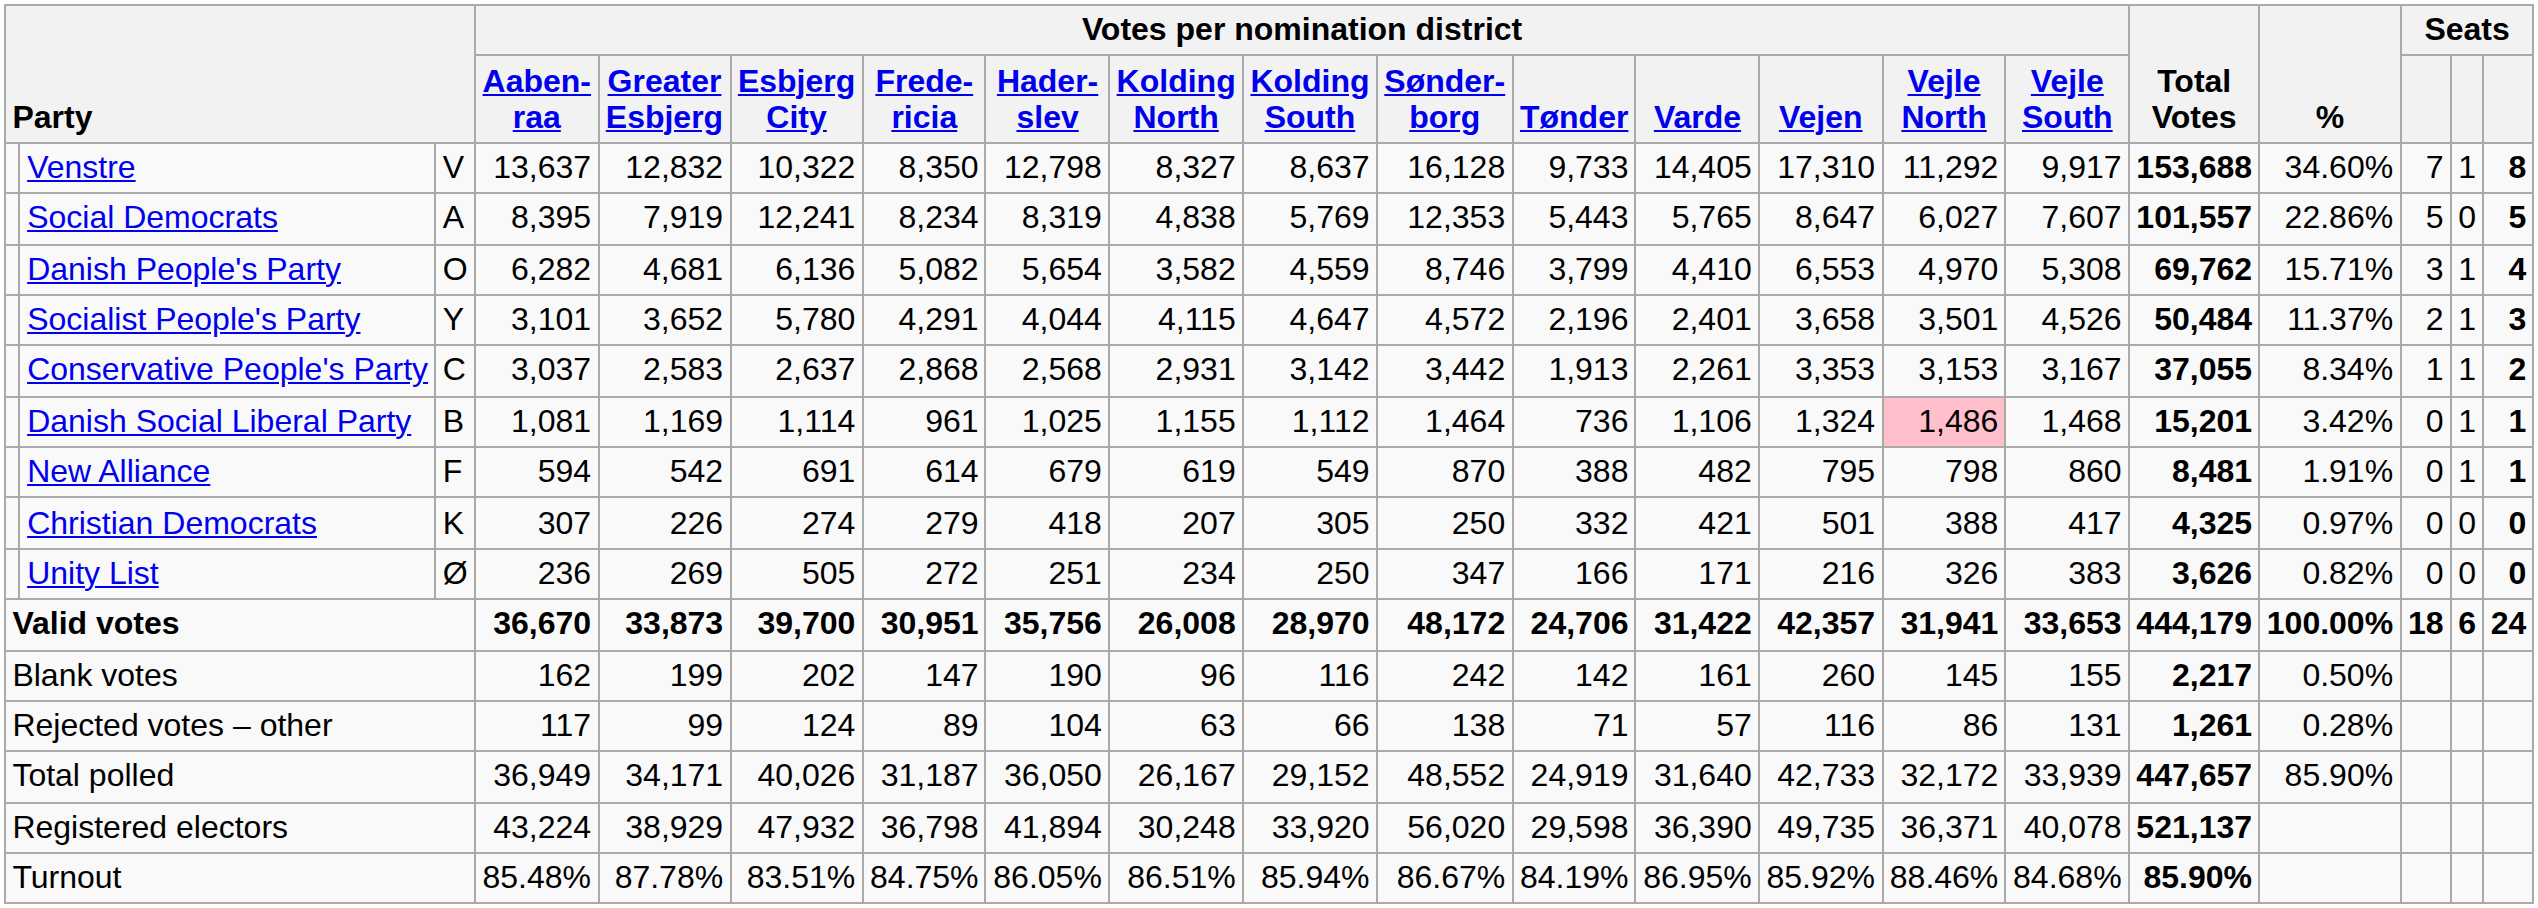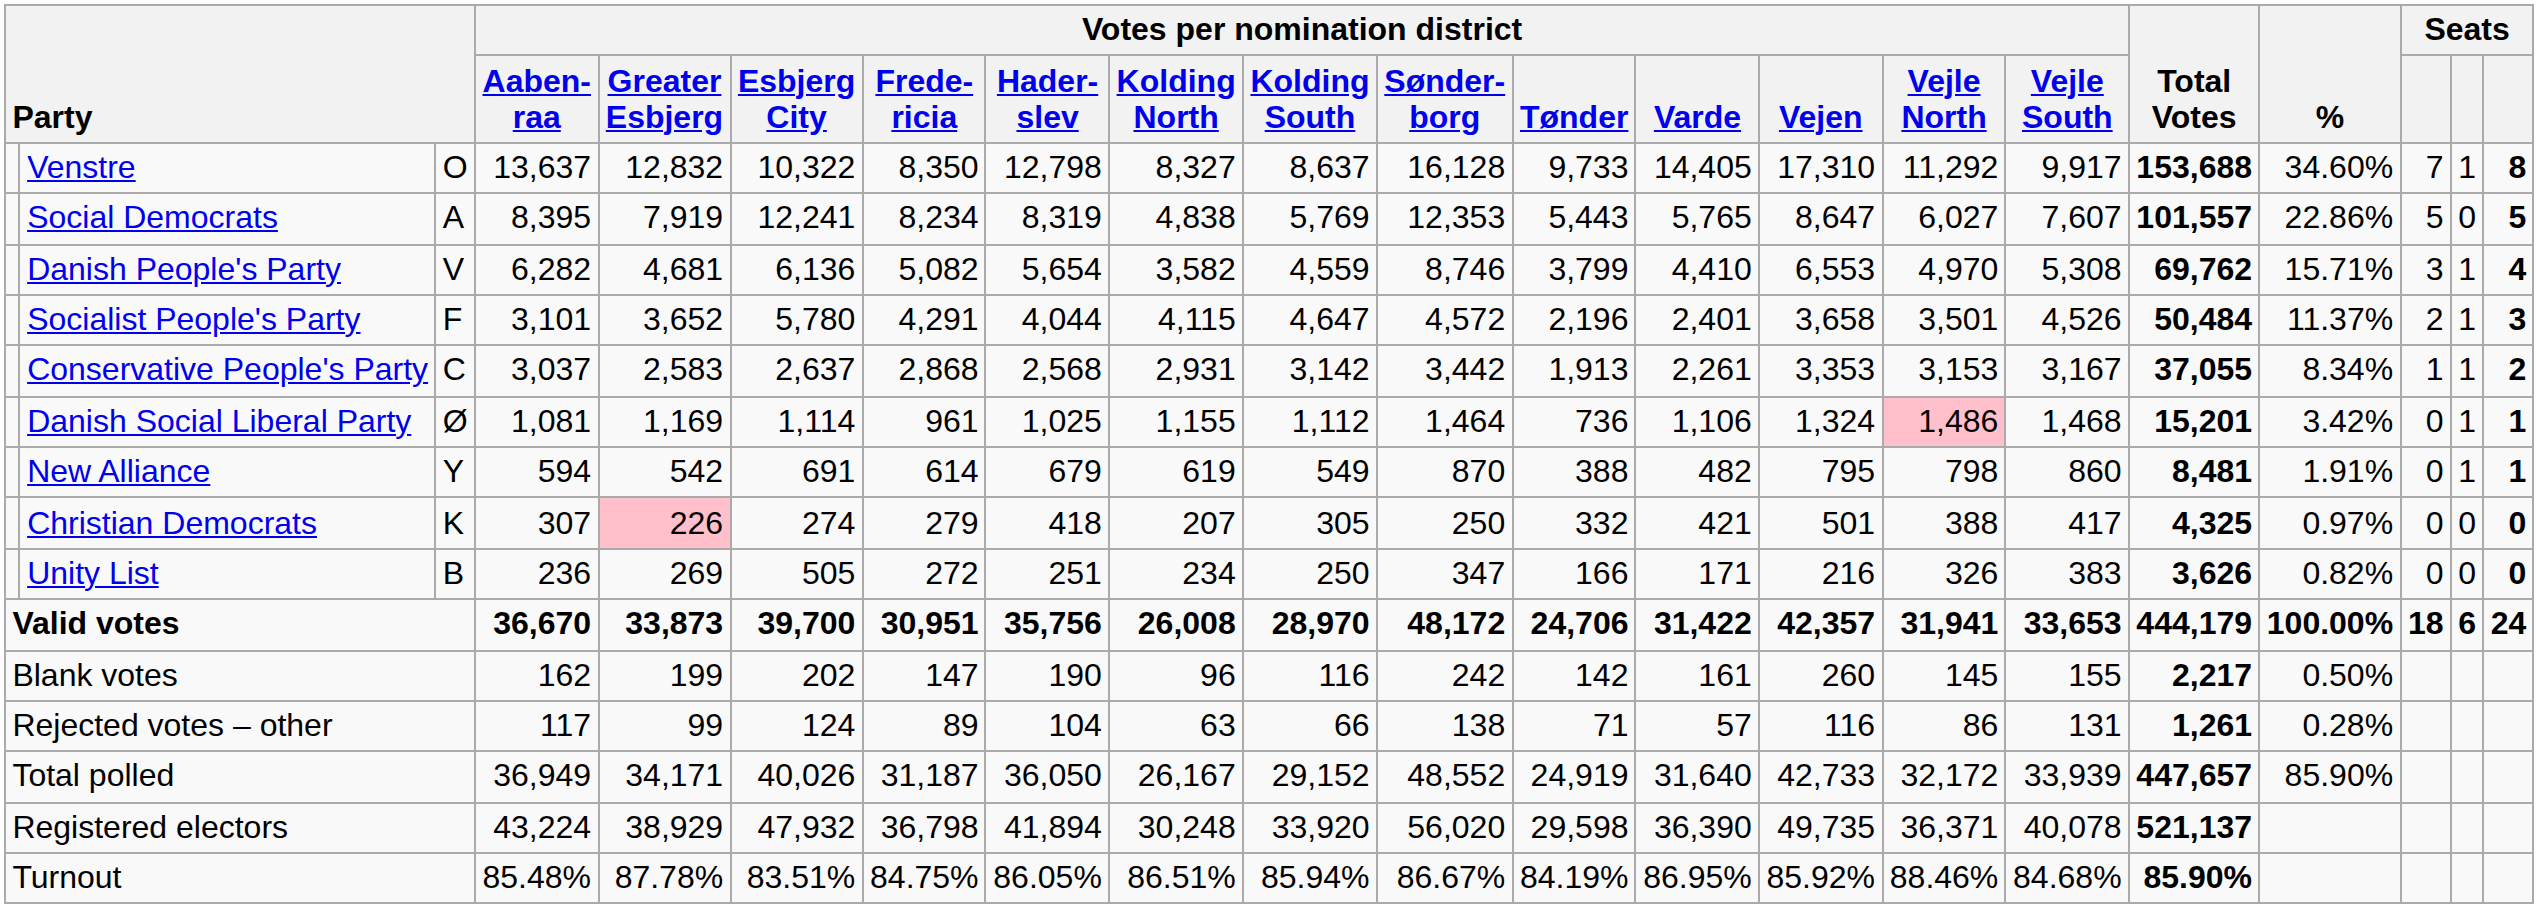 <table class="wikitable" border="1" style="text-align:right;">
 <tr>
 <th style="text-align:left;" valign=bottom rowspan=2 colspan=3>Party</th>
 <th colspan=13>Votes per nomination district</th>
 <th align=center valign=bottom rowspan=2 width="50">Total Votes</th>
 <th align=center valign=bottom rowspan=2 width="50">%</th>
 <th colspan=3>Seats</th>
 </tr>
 <tr>
 <th align=center valign=bottom width="50"><a href='#'>Aaben- raa</a></th>
 <th align="center" valign="bottom" width="50"><a href='#'>Greater Esbjerg</a></th>
 <th align="center" valign="bottom" width="50"><a href='#'>Esbjerg City</a></th>
 <th align="center" valign="bottom" width="50"><a href='#'>Frede- ricia</a></th>
 <th align="center" valign="bottom" width="50"><a href='#'>Hader- slev</a></th>
 <th align="center" valign="bottom" width="50"><a href='#'>Kolding North</a></th>
 <th align="center" valign="bottom" width="50"><a href='#'>Kolding South</a></th>
 <th align="center" valign="bottom" width="50"><a href='#'>Sønder- borg</a></th>
 <th align="center" valign="bottom" width="50"><a href='#'>Tønder</a></th>
 <th align="center" valign="bottom" width="50"><a href='#'>Varde</a></th>
 <th align="center" valign="bottom" width="50"><a href='#'>Vejen</a></th>
 <th align="center" valign="bottom" width="50"><a href='#'>Vejle North</a></th>
 <th align="center" valign="bottom" width="50"><a href='#'>Vejle South</a></th>
 <th align="center" valign="bottom" width="20"><small></small></th>
 <th align=center valign=bottom width="20"><small><a href='#'></a></small></th>
 <th align=center valign=bottom width="20"><small></small></th>
 </tr>
 <tr>
 <td></td>
 <td align=left><a href='#'>Venstre</a></td>
-<td align=left>V</td>
+<td align=left>O</td>
 <td>13,637</td>
 <td>12,832</td>
 <td>10,322</td>
 <td>8,350</td>
 <td>12,798</td>
 <td>8,327</td>
 <td>8,637</td>
 <td>16,128</td>
 <td>9,733</td>
 <td>14,405</td>
 <td>17,310</td>
 <td>11,292</td>
 <td>9,917</td>
 <td><strong>153,688</strong></td>
 <td>34.60%</td>
 <td>7</td>
 <td>1</td>
 <td><strong>8</strong></td>
 </tr>
 <tr>
 <td></td>
 <td align=left><a href='#'>Social Democrats</a></td>
 <td align=left>A</td>
 <td>8,395</td>
 <td>7,919</td>
 <td>12,241</td>
 <td>8,234</td>
 <td>8,319</td>
 <td>4,838</td>
 <td>5,769</td>
 <td>12,353</td>
 <td>5,443</td>
 <td>5,765</td>
 <td>8,647</td>
 <td>6,027</td>
 <td>7,607</td>
 <td><strong>101,557</strong></td>
 <td>22.86%</td>
 <td>5</td>
 <td>0</td>
 <td><strong>5</strong></td>
 </tr>
 <tr>
 <td></td>
 <td align=left><a href='#'>Danish People's Party</a></td>
-<td align=left>O</td>
+<td align=left>V</td>
 <td>6,282</td>
 <td>4,681</td>
 <td>6,136</td>
 <td>5,082</td>
 <td>5,654</td>
 <td>3,582</td>
 <td>4,559</td>
 <td>8,746</td>
 <td>3,799</td>
 <td>4,410</td>
 <td>6,553</td>
 <td>4,970</td>
 <td>5,308</td>
 <td><strong>69,762</strong></td>
 <td>15.71%</td>
 <td>3</td>
 <td>1</td>
 <td><strong>4</strong></td>
 </tr>
 <tr>
 <td></td>
 <td align=left><a href='#'>Socialist People's Party</a></td>
-<td align=left>Y</td>
+<td align=left>F</td>
 <td>3,101</td>
 <td>3,652</td>
 <td>5,780</td>
 <td>4,291</td>
 <td>4,044</td>
 <td>4,115</td>
 <td>4,647</td>
 <td>4,572</td>
 <td>2,196</td>
 <td>2,401</td>
 <td>3,658</td>
 <td>3,501</td>
 <td>4,526</td>
 <td><strong>50,484</strong></td>
 <td>11.37%</td>
 <td>2</td>
 <td>1</td>
 <td><strong>3</strong></td>
 </tr>
 <tr>
 <td></td>
 <td align=left style="white-space: nowrap;"><a href='#'>Conservative People's Party</a></td>
 <td align=left>C</td>
 <td>3,037</td>
 <td>2,583</td>
 <td>2,637</td>
 <td>2,868</td>
 <td>2,568</td>
 <td>2,931</td>
 <td>3,142</td>
 <td>3,442</td>
 <td>1,913</td>
 <td>2,261</td>
 <td>3,353</td>
 <td>3,153</td>
 <td>3,167</td>
 <td><strong>37,055</strong></td>
 <td>8.34%</td>
 <td>1</td>
 <td>1</td>
 <td><strong>2</strong></td>
 </tr>
 <tr>
 <td></td>
 <td align=left><a href='#'>Danish Social Liberal Party</a></td>
-<td align=left>B</td>
+<td align=left>Ø</td>
 <td>1,081</td>
 <td>1,169</td>
 <td>1,114</td>
 <td>961</td>
 <td>1,025</td>
 <td>1,155</td>
 <td>1,112</td>
 <td>1,464</td>
 <td>736</td>
 <td>1,106</td>
 <td>1,324</td>
 <td style="background: pink;">1,486</td>
 <td>1,468</td>
 <td><strong>15,201</strong></td>
 <td>3.42%</td>
 <td>0</td>
 <td>1</td>
 <td><strong>1</strong></td>
 </tr>
 <tr>
 <td></td>
 <td align=left><a href='#'>New Alliance</a></td>
-<td align=left>F</td>
+<td align=left>Y</td>
 <td>594</td>
 <td>542</td>
 <td>691</td>
 <td>614</td>
 <td>679</td>
 <td>619</td>
 <td>549</td>
 <td>870</td>
 <td>388</td>
 <td>482</td>
 <td>795</td>
 <td>798</td>
 <td>860</td>
 <td><strong>8,481</strong></td>
 <td>1.91%</td>
 <td>0</td>
 <td>1</td>
 <td><strong>1</strong></td>
 </tr>
 <tr>
 <td></td>
 <td align=left><a href='#'>Christian Democrats</a></td>
 <td align=left>K</td>
 <td>307</td>
-<td>226</td>
+<td style="background: pink;">226</td>
 <td>274</td>
 <td>279</td>
 <td>418</td>
 <td>207</td>
 <td>305</td>
 <td>250</td>
 <td>332</td>
 <td>421</td>
 <td>501</td>
 <td>388</td>
 <td>417</td>
 <td><strong>4,325</strong></td>
 <td>0.97%</td>
 <td>0</td>
 <td>0</td>
 <td><strong>0</strong></td>
 </tr>
 <tr>
 <td></td>
 <td align=left><a href='#'>Unity List</a></td>
-<td align=left>Ø</td>
+<td align=left>B</td>
 <td>236</td>
 <td>269</td>
 <td>505</td>
 <td>272</td>
 <td>251</td>
 <td>234</td>
 <td>250</td>
 <td>347</td>
 <td>166</td>
 <td>171</td>
 <td>216</td>
 <td>326</td>
 <td>383</td>
 <td><strong>3,626</strong></td>
 <td>0.82%</td>
 <td>0</td>
 <td>0</td>
 <td><strong>0</strong></td>
 </tr>
 <tr style="font-weight:bold">
 <td align=left colspan=3>Valid votes</td>
 <td>36,670</td>
 <td>33,873</td>
 <td>39,700</td>
 <td>30,951</td>
 <td>35,756</td>
 <td>26,008</td>
 <td>28,970</td>
 <td>48,172</td>
 <td>24,706</td>
 <td>31,422</td>
 <td>42,357</td>
 <td>31,941</td>
 <td>33,653</td>
 <td>444,179</td>
 <td>100.00%</td>
 <td>18</td>
 <td>6</td>
 <td>24</td>
 </tr>
 <tr>
 <td align=left colspan=3>Blank votes</td>
 <td>162</td>
 <td>199</td>
 <td>202</td>
 <td>147</td>
 <td>190</td>
 <td>96</td>
 <td>116</td>
 <td>242</td>
 <td>142</td>
 <td>161</td>
 <td>260</td>
 <td>145</td>
 <td>155</td>
 <td><strong>2,217</strong></td>
 <td>0.50%</td>
 <td></td>
 <td></td>
 <td></td>
 </tr>
 <tr>
 <td align=left colspan=3>Rejected votes – other</td>
 <td>117</td>
 <td>99</td>
 <td>124</td>
 <td>89</td>
 <td>104</td>
 <td>63</td>
 <td>66</td>
 <td>138</td>
 <td>71</td>
 <td>57</td>
 <td>116</td>
 <td>86</td>
 <td>131</td>
 <td><strong>1,261</strong></td>
 <td>0.28%</td>
 <td></td>
 <td></td>
 <td></td>
 </tr>
 <tr>
 <td align=left colspan=3>Total polled</td>
 <td>36,949</td>
 <td>34,171</td>
 <td>40,026</td>
 <td>31,187</td>
 <td>36,050</td>
 <td>26,167</td>
 <td>29,152</td>
 <td>48,552</td>
 <td>24,919</td>
 <td>31,640</td>
 <td>42,733</td>
 <td>32,172</td>
 <td>33,939</td>
 <td><strong>447,657</strong></td>
 <td>85.90%</td>
 <td></td>
 <td></td>
 <td></td>
 </tr>
 <tr>
 <td align=left colspan=3>Registered electors</td>
 <td>43,224</td>
 <td>38,929</td>
 <td>47,932</td>
 <td>36,798</td>
 <td>41,894</td>
 <td>30,248</td>
 <td>33,920</td>
 <td>56,020</td>
 <td>29,598</td>
 <td>36,390</td>
 <td>49,735</td>
 <td>36,371</td>
 <td>40,078</td>
 <td><strong>521,137</strong></td>
 <td></td>
 <td></td>
 <td></td>
 <td></td>
 </tr>
 <tr>
 <td align=left colspan=3>Turnout</td>
 <td>85.48%</td>
 <td>87.78%</td>
 <td>83.51%</td>
 <td>84.75%</td>
 <td>86.05%</td>
 <td>86.51%</td>
 <td>85.94%</td>
 <td>86.67%</td>
 <td>84.19%</td>
 <td>86.95%</td>
 <td>85.92%</td>
 <td>88.46%</td>
 <td>84.68%</td>
 <td><strong>85.90%</strong></td>
 <td></td>
 <td></td>
 <td></td>
 <td></td>
 </tr>
 </table>
